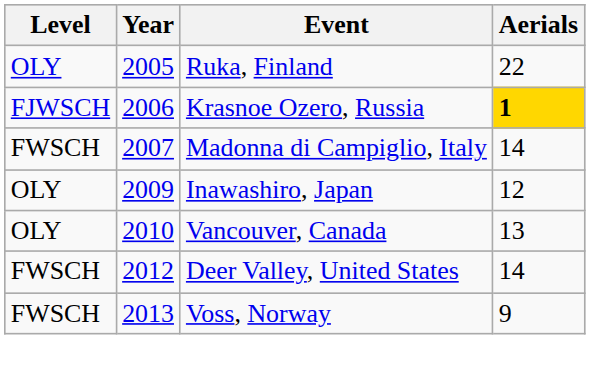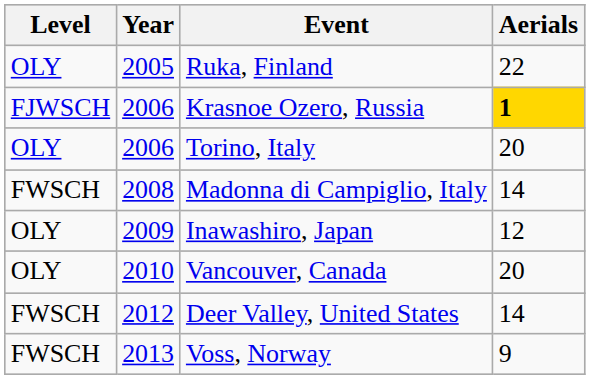 <table class="wikitable sortable">
 <tr>
 <th>Level</th>
 <th>Year</th>
 <th>Event</th>
 <th>Aerials</th>
 </tr>
 <tr>
 <td><a href='#'>OLY</a></td>
 <td><a href='#'>2005</a></td>
 <td> <a href='#'>Ruka</a>, <a href='#'>Finland</a></td>
 <td>22</td>
 </tr>
 <tr>
 <td><a href='#'>FJWSCH</a></td>
 <td><a href='#'>2006</a></td>
 <td> <a href='#'>Krasnoe Ozero</a>, <a href='#'>Russia</a></td>
 <td bgcolor="gold"><strong>1</strong></td>
 </tr>
 <tr>
+<td><a href='#'>OLY</a></td>
+<td><a href='#'>2006</a></td>
+<td> <a href='#'>Torino</a>, <a href='#'>Italy</a></td>
+<td>20</td>
+</tr>
+<tr>
 <td>FWSCH</td>
-<td><a href='#'>2007</a></td>
+<td><a href='#'>2008</a></td>
 <td> <a href='#'>Madonna di Campiglio</a>, <a href='#'>Italy</a></td>
 <td>14</td>
 </tr>
 <tr>
 <td>OLY</td>
 <td><a href='#'>2009</a></td>
 <td> <a href='#'>Inawashiro</a>, <a href='#'>Japan</a></td>
 <td>12</td>
 </tr>
 <tr>
 <td>OLY</td>
 <td><a href='#'>2010</a></td>
 <td> <a href='#'>Vancouver</a>, <a href='#'>Canada</a></td>
-<td>13</td>
+<td>20</td>
 </tr>
 <tr>
 <td>FWSCH</td>
 <td><a href='#'>2012</a></td>
 <td> <a href='#'>Deer Valley</a>, <a href='#'>United States</a></td>
 <td>14</td>
 </tr>
 <tr>
 <td>FWSCH</td>
 <td><a href='#'>2013</a></td>
 <td> <a href='#'>Voss</a>, <a href='#'>Norway</a></td>
 <td>9</td>
 </tr>
 </table>
